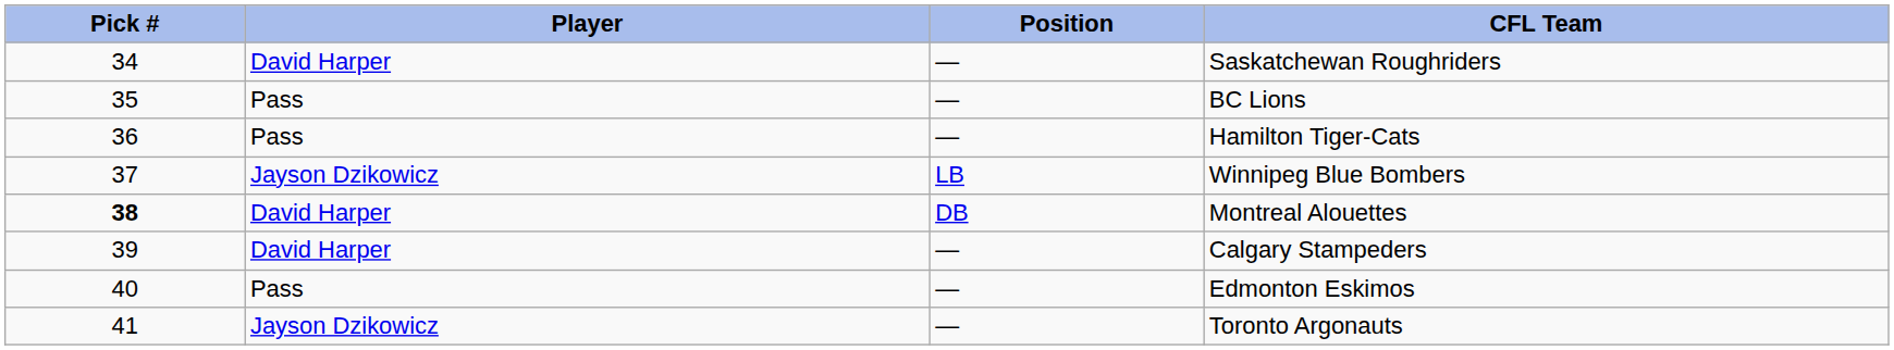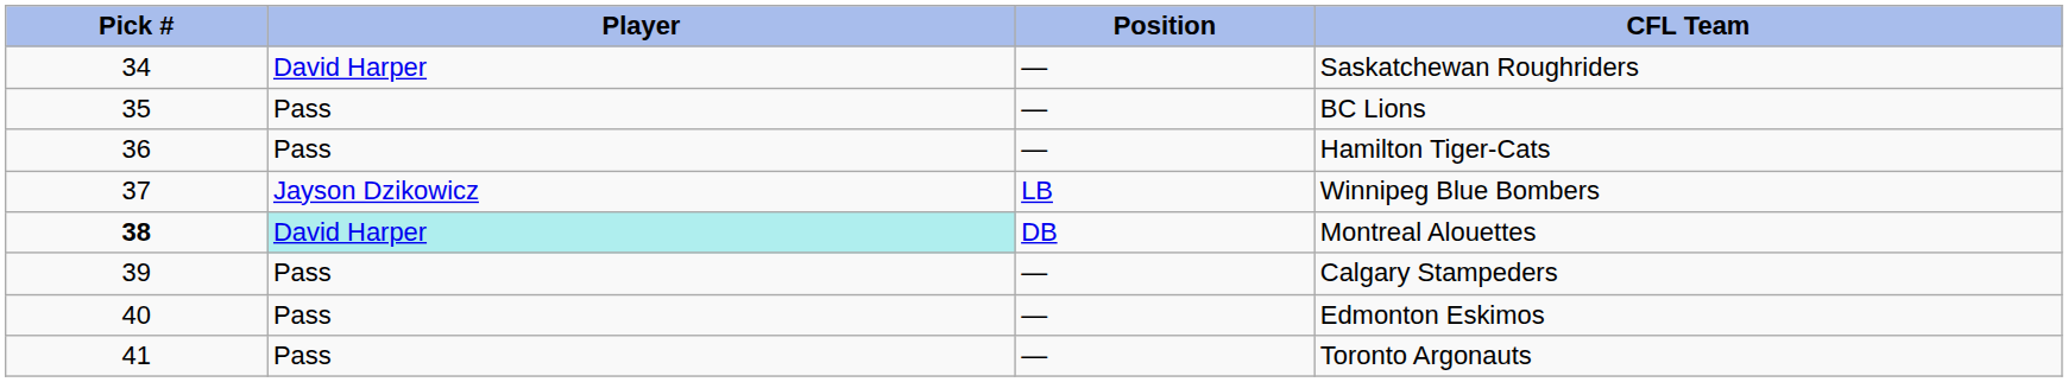 <table class="wikitable" style="width: 100%">
 <tr>
 <th style="background:#A8BDEC;" width=7%>Pick #</th>
 <th width=20% style="background:#A8BDEC;">Player</th>
 <th width=8% style="background:#A8BDEC;">Position</th>
 <th width=20% style="background:#A8BDEC;">CFL Team</th>
 </tr>
 <tr>
 <td align=center>34</td>
 <td><a href='#'>David Harper</a></td>
 <td>—</td>
 <td>Saskatchewan Roughriders</td>
 </tr>
 <tr>
 <td align=center>35</td>
 <td>Pass</td>
 <td>—</td>
 <td>BC Lions</td>
 </tr>
 <tr>
 <td align=center>36</td>
 <td>Pass</td>
 <td>—</td>
 <td>Hamilton Tiger-Cats</td>
 </tr>
 <tr>
 <td align=center>37</td>
 <td><a href='#'>Jayson Dzikowicz</a></td>
 <td><a href='#'>LB</a></td>
 <td>Winnipeg Blue Bombers</td>
 </tr>
 <tr>
 <td align=center><strong>38</strong></td>
-<td><a href='#'>David Harper</a></td>
+<td style="background: paleturquoise;"><a href='#'>David Harper</a></td>
 <td><a href='#'>DB</a></td>
 <td>Montreal Alouettes</td>
 </tr>
 <tr>
 <td align=center>39</td>
-<td><a href='#'>David Harper</a></td>
+<td>Pass</td>
 <td>—</td>
 <td>Calgary Stampeders</td>
 </tr>
 <tr>
 <td align=center>40</td>
 <td>Pass</td>
 <td>—</td>
 <td>Edmonton Eskimos</td>
 </tr>
 <tr>
 <td align=center>41</td>
-<td><a href='#'>Jayson Dzikowicz</a></td>
+<td>Pass</td>
 <td>—</td>
 <td>Toronto Argonauts</td>
 </tr>
 </table>
